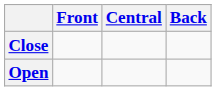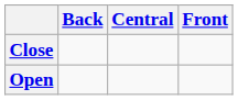 <table class="wikitable" style="text-align:center;">
 <tr>
 <th></th>
+<th><a href='#'>Back</a></th>
+<th><a href='#'>Central</a></th>
 <th><a href='#'>Front</a></th>
-<th><a href='#'>Central</a></th>
-<th><a href='#'>Back</a></th>
 </tr>
 <tr>
 <th><a href='#'>Close</a></th>
 <td></td>
 <td></td>
 <td></td>
 </tr>
 <tr>
 <th><a href='#'>Open</a></th>
 <td></td>
 <td></td>
 <td></td>
 </tr>
 </table>
